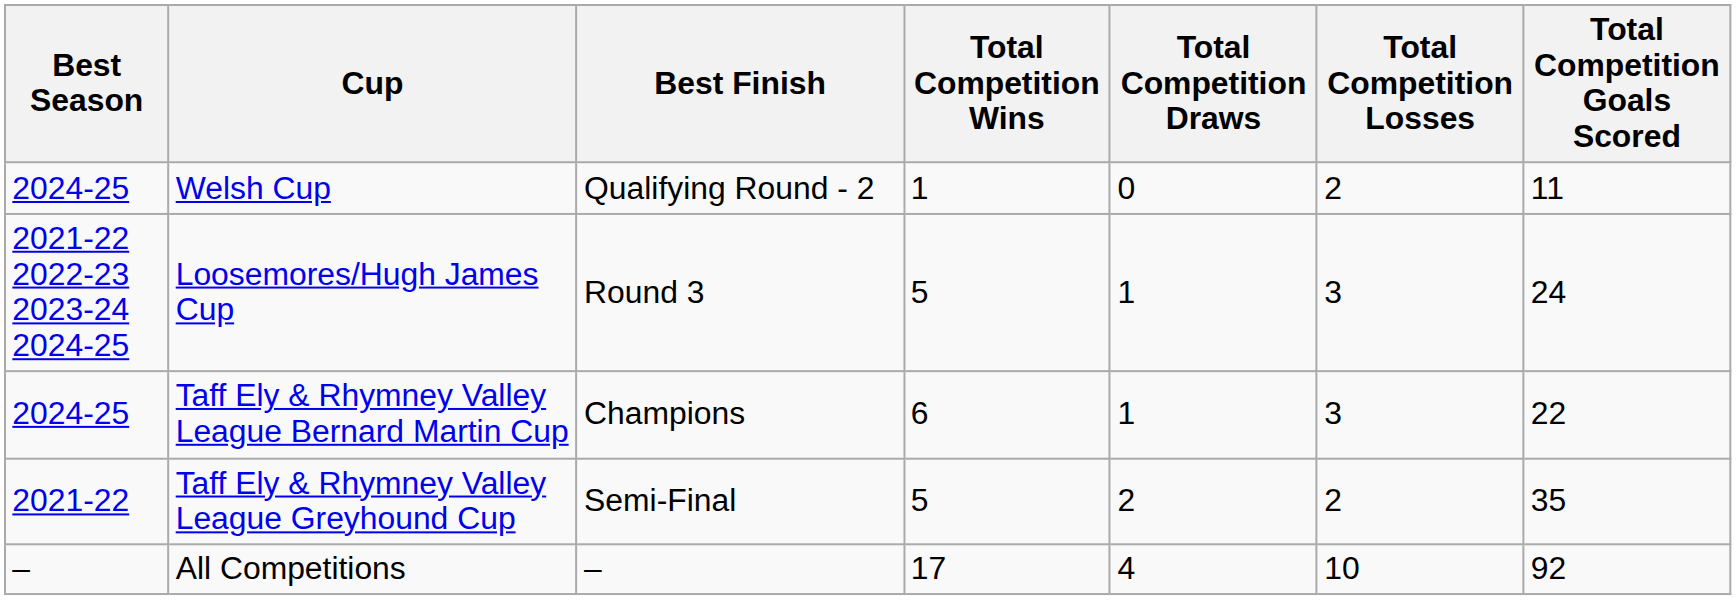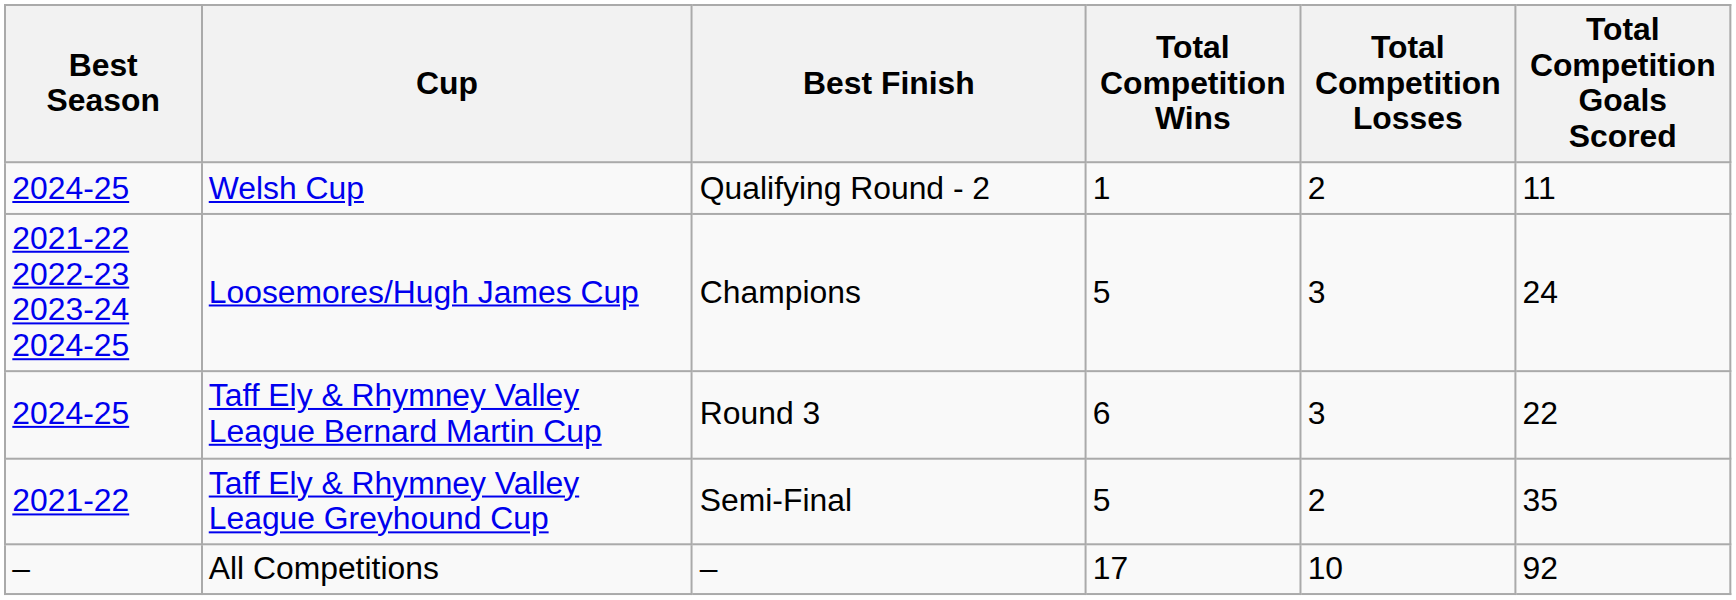 <table class="wikitable sortable">
 <tr>
 <th style="width:8%;">Best Season</th>
 <th style="width:20%;">Cup</th>
 <th style="width:16%;">Best Finish</th>
 <th style="width:2%;">Total Competition Wins</th>
-<th style="width:2%;">Total Competition Draws</th>
 <th style="width:2%;">Total Competition Losses</th>
 <th style="width:2%;">Total Competition Goals Scored</th>
 </tr>
 <tr>
 <td align="centre" rowspan="1"><a href='#'>2024-25</a></td>
 <td><a href='#'>Welsh Cup</a></td>
 <td>Qualifying Round - 2</td>
 <td>1</td>
-<td>0</td>
 <td>2</td>
 <td>11</td>
 </tr>
 <tr>
 <td align="centre" rowspan="1"><a href='#'>2021-22</a><br><a href='#'>2022-23</a><br><a href='#'>2023-24</a><br><a href='#'>2024-25</a></td>
 <td><a href='#'>Loosemores/Hugh James Cup</a></td>
-<td>Round 3</td>
+<td>Champions</td>
 <td>5</td>
-<td>1</td>
 <td>3</td>
 <td>24</td>
 </tr>
 <tr>
 <td align="centre" rowspan="1"><a href='#'>2024-25</a></td>
 <td><a href='#'>Taff Ely & Rhymney Valley League Bernard Martin Cup</a></td>
-<td>Champions</td>
+<td>Round 3</td>
 <td>6</td>
-<td>1</td>
 <td>3</td>
 <td>22</td>
 </tr>
 <tr>
 <td align="centre" rowspan="1"><a href='#'>2021-22</a></td>
 <td><a href='#'>Taff Ely & Rhymney Valley League Greyhound Cup</a></td>
 <td>Semi-Final</td>
 <td>5</td>
 <td>2</td>
-<td>2</td>
 <td>35</td>
 </tr>
 <tr>
 <td>–</td>
 <td>All Competitions</td>
 <td>–</td>
 <td>17</td>
-<td>4</td>
 <td>10</td>
 <td>92</td>
 </tr>
 </table>
